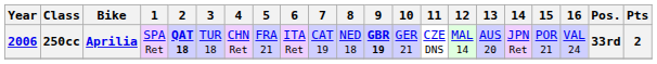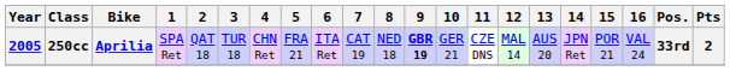 <table class="wikitable" style="text-align:center">
 <tr>
 <th>Year</th>
 <th>Class</th>
 <th>Bike</th>
 <th>1</th>
 <th>2</th>
 <th>3</th>
 <th>4</th>
 <th>5</th>
 <th>6</th>
 <th>7</th>
 <th>8</th>
 <th>9</th>
 <th>10</th>
 <th>11</th>
 <th>12</th>
 <th>13</th>
 <th>14</th>
 <th>15</th>
 <th>16</th>
 <th>Pos.</th>
 <th>Pts</th>
 </tr>
 <tr>
-<th><a href='#'>2006</a></th>
+<th><a href='#'>2005</a></th>
 <th>250cc</th>
 <th><a href='#'>Aprilia</a></th>
 <td style="background:#EFCFFF;"><a href='#'>SPA</a><br><small>Ret</small></td>
-<td style="background:#CFCFFF;"><strong><a href='#'>QAT</a><br><small>18</small></strong></td>
+<td style="background:#CFCFFF;"><a href='#'>QAT</a><br><small>18</small></td>
 <td style="background:#CFCFFF;"><a href='#'>TUR</a><br><small>18</small></td>
 <td style="background:#EFCFFF;"><a href='#'>CHN</a><br><small>Ret</small></td>
 <td style="background:#CFCFFF;"><a href='#'>FRA</a><br><small>21</small></td>
 <td style="background:#EFCFFF;"><a href='#'>ITA</a><br><small>Ret</small></td>
 <td style="background:#CFCFFF;"><a href='#'>CAT</a><br><small>19</small></td>
 <td style="background:#CFCFFF;"><a href='#'>NED</a><br><small>18</small></td>
 <td style="background:#CFCFFF;"><strong><a href='#'>GBR</a><br><small>19</small></strong></td>
 <td style="background:#CFCFFF;"><a href='#'>GER</a><br><small>21</small></td>
 <td style="background:#FFFFFF;"><a href='#'>CZE</a><br><small>DNS</small></td>
 <td style="background:#DFFFDF;"><a href='#'>MAL</a><br><small>14</small></td>
 <td style="background:#CFCFFF;"><a href='#'>AUS</a><br><small>20</small></td>
 <td style="background:#EFCFFF;"><a href='#'>JPN</a><br><small>Ret</small></td>
 <td style="background:#CFCFFF;"><a href='#'>POR</a><br><small>21</small></td>
 <td style="background:#CFCFFF;"><a href='#'>VAL</a><br><small>24</small></td>
 <th>33rd</th>
 <th>2</th>
 </tr>
 <tr>
 </tr>
 </table>
